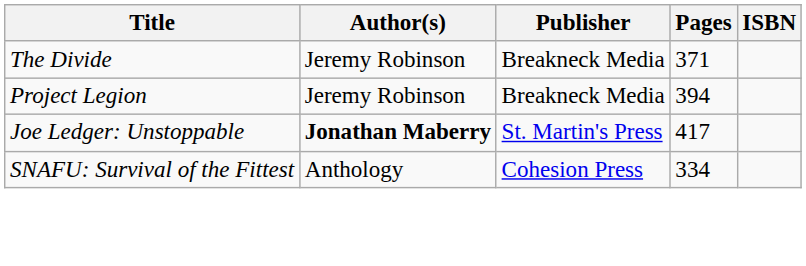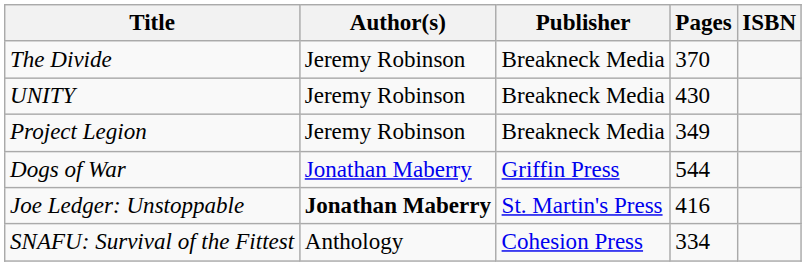 <table class="wikitable sortable">
 <tr>
 <th>Title</th>
 <th>Author(s)</th>
 <th>Publisher</th>
 <th>Pages</th>
 <th>ISBN</th>
 </tr>
 <tr>
 <td><em>The Divide</em></td>
 <td>Jeremy Robinson</td>
 <td>Breakneck Media</td>
-<td>371</td>
+<td>370</td>
+<td></td>
+</tr>
+<tr>
+<td><em>UNITY</em></td>
+<td>Jeremy Robinson</td>
+<td>Breakneck Media</td>
+<td>430</td>
 <td></td>
 </tr>
 <tr>
 <td><em>Project Legion</em></td>
 <td>Jeremy Robinson</td>
 <td>Breakneck Media</td>
-<td>394</td>
+<td>349</td>
+<td></td>
+</tr>
+<tr>
+<td><em>Dogs of War</em></td>
+<td><a href='#'>Jonathan Maberry</a></td>
+<td><a href='#'>Griffin Press</a></td>
+<td>544</td>
 <td></td>
 </tr>
 <tr>
 <td><em>Joe Ledger: Unstoppable</em></td>
 <td><strong>Jonathan Maberry</strong></td>
 <td><a href='#'>St. Martin's Press</a></td>
-<td>417</td>
+<td>416</td>
 <td></td>
 </tr>
 <tr>
 <td><em>SNAFU: Survival of the Fittest</em></td>
 <td>Anthology</td>
 <td><a href='#'>Cohesion Press</a></td>
 <td>334</td>
 <td></td>
 </tr>
 </table>
